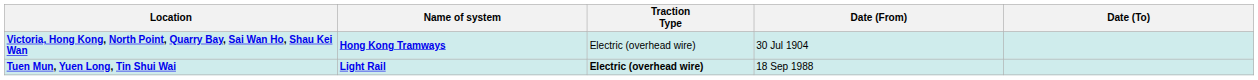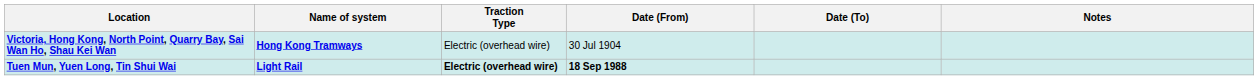 <table class="wikitable" width=100%>
 <tr>
 <th width=20%>Location</th>
 <th width=15%>Name of system</th>
 <th width=10%>Traction<br>Type</th>
 <th width=15%>Date (From)</th>
 <th width=15%>Date (To)</th>
+<th width=25%>Notes</th>
 </tr>
 <tr style="background:#CFECEC">
 <td><strong><a href='#'>Victoria, Hong Kong</a>, <a href='#'>North Point</a>, <a href='#'>Quarry Bay</a>, <a href='#'>Sai Wan Ho</a>, <a href='#'>Shau Kei Wan</a></strong></td>
 <td><strong><a href='#'>Hong Kong Tramways</a></strong></td>
 <td>Electric (overhead wire)</td>
 <td>30 Jul 1904</td>
 <td></td>
+<td></td>
 </tr>
 <tr style="background:#CFECEC">
 <td><strong><a href='#'>Tuen Mun</a>, <a href='#'>Yuen Long</a>, <a href='#'>Tin Shui Wai</a></strong></td>
 <td><strong><a href='#'>Light Rail</a></strong></td>
 <td><strong>Electric (overhead wire)</strong></td>
-<td>18 Sep 1988</td>
+<td><strong>18 Sep 1988</strong></td>
+<td></td>
 <td></td>
 </tr>
 </table>
